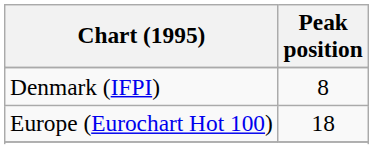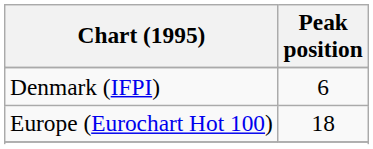 <table class="wikitable sortable">
 <tr>
 <th>Chart (1995)</th>
 <th>Peak<br>position</th>
 </tr>
 <tr>
 </tr>
 <tr>
 </tr>
 <tr>
 <td>Denmark (<a href='#'>IFPI</a>)</td>
-<td align="center">8</td>
+<td align="center">6</td>
 </tr>
 <tr>
 <td>Europe (<a href='#'>Eurochart Hot 100</a>)</td>
 <td align="center">18</td>
 </tr>
 <tr>
 </tr>
 <tr>
 </tr>
 <tr>
 </tr>
 <tr>
 </tr>
 <tr>
 </tr>
 <tr>
 </tr>
 <tr>
 </tr>
 </table>
